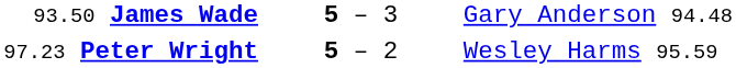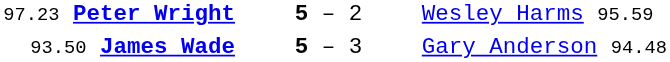 <table style="text-align:center">
 <tr>
 <th width=223></th>
 <th width=100></th>
 <th width=223></th>
 </tr>
 <tr>
+<td align=right><small><span>97.23</span></small> <strong><a href='#'>Peter Wright</a></strong> </td>
+<td><strong>5</strong> – 2</td>
+<td align=left> <a href='#'>Wesley Harms</a> <small><span>95.59</span></small></td>
+</tr>
+<tr>
 <td align=right><small><span>93.50</span></small> <strong><a href='#'>James Wade</a></strong> </td>
 <td><strong>5</strong> – 3</td>
 <td align=left> <a href='#'>Gary Anderson</a> <small><span>94.48</span></small></td>
 </tr>
-<tr>
-<td align=right><small><span>97.23</span></small> <strong><a href='#'>Peter Wright</a></strong> </td>
-<td><strong>5</strong> – 2</td>
-<td align=left> <a href='#'>Wesley Harms</a> <small><span>95.59</span></small></td>
-</tr>
 </table>
